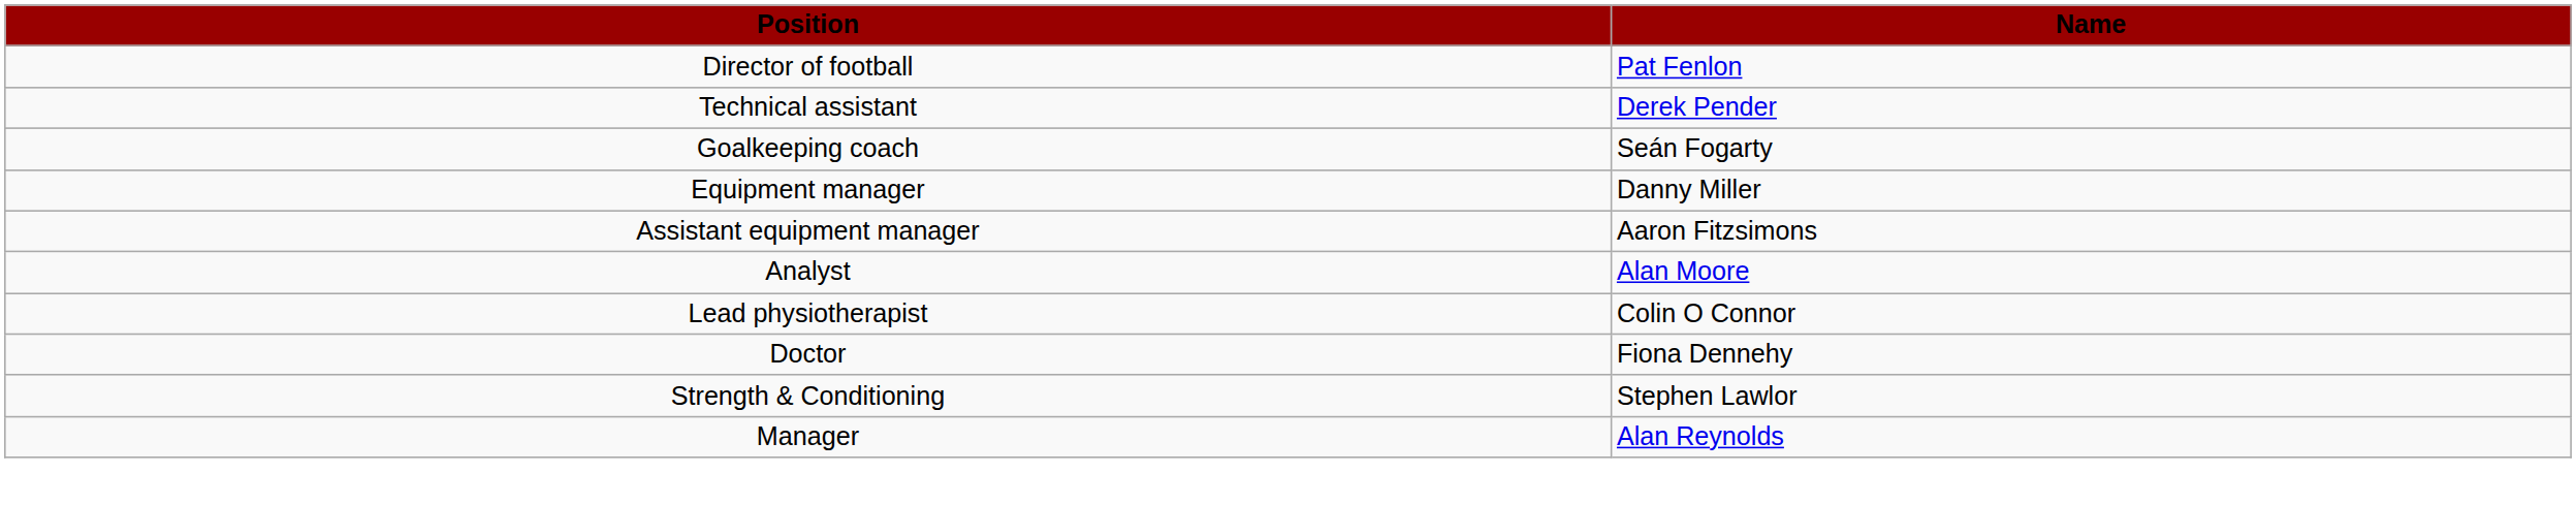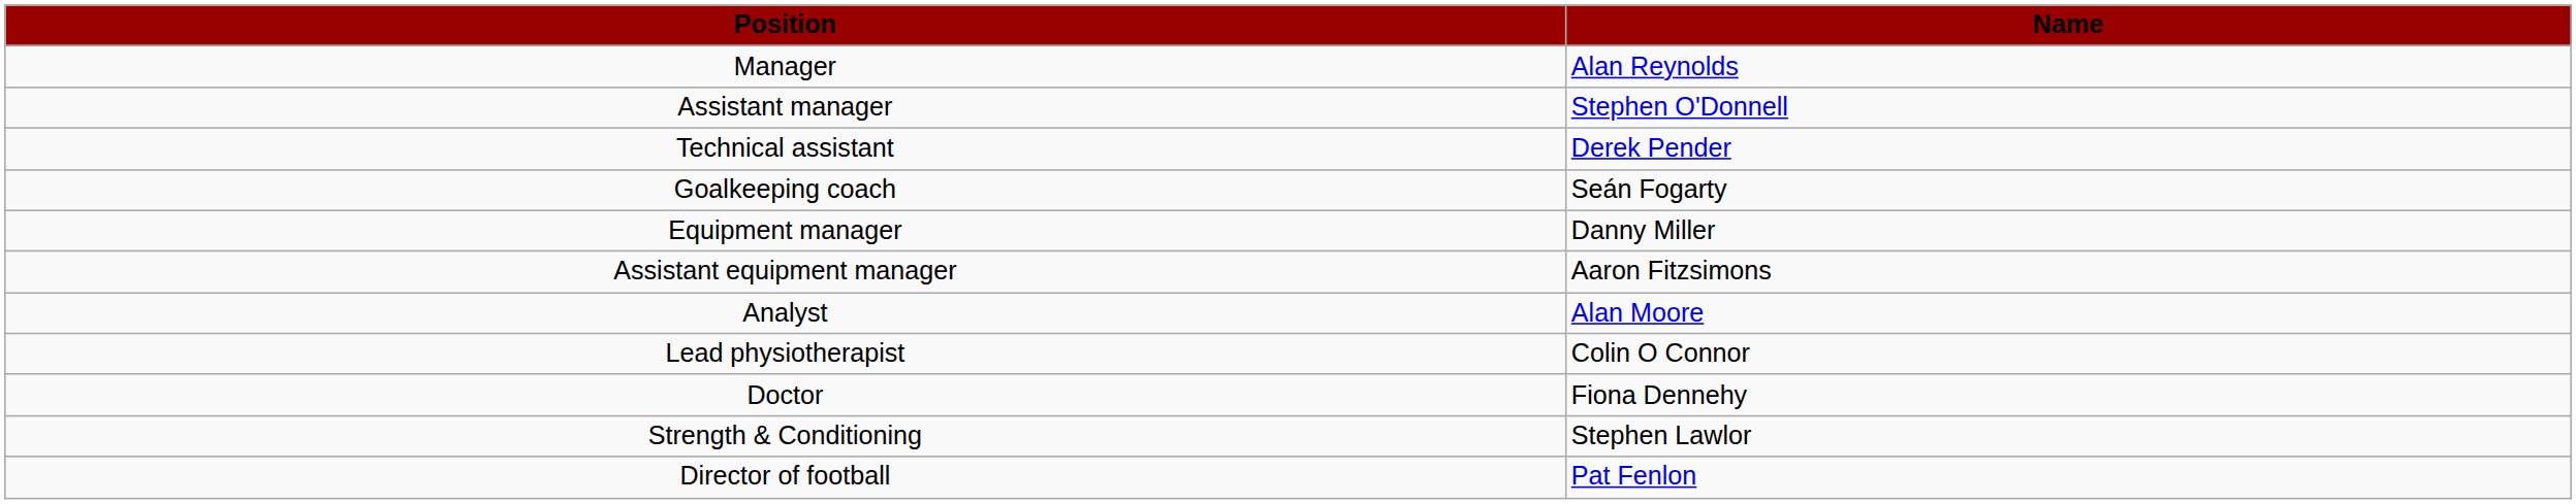 <table class="wikitable" style="text-align:center;width:100%;">
 <tr>
 <th style="background:#990000;color:#000000; text-align:center;">Position</th>
 <th style="background:#990000;color:#000000; text-align:center;">Name</th>
 </tr>
 <tr>
-<td>Director of football</td>
-<td align=left> <a href='#'>Pat Fenlon</a></td>
+<td>Manager</td>
+<td align=left> <a href='#'>Alan Reynolds</a></td>
+</tr>
+<tr>
+<td>Assistant manager</td>
+<td align=left> <a href='#'>Stephen O'Donnell</a></td>
 </tr>
 <tr>
 <td>Technical assistant</td>
 <td align=left> <a href='#'>Derek Pender</a></td>
 </tr>
 <tr>
 <td>Goalkeeping coach</td>
 <td align=left> Seán Fogarty</td>
 </tr>
 <tr>
 <td>Equipment manager</td>
 <td align=left> Danny Miller</td>
 </tr>
 <tr>
 <td>Assistant equipment manager</td>
 <td align=left>  Aaron Fitzsimons</td>
 </tr>
 <tr>
 <td>Analyst</td>
 <td align=left>  <a href='#'>Alan Moore</a></td>
 </tr>
 <tr>
 <td>Lead physiotherapist</td>
 <td align=left>  Colin O Connor</td>
 </tr>
 <tr>
 <td>Doctor</td>
 <td align=left> Fiona Dennehy</td>
 </tr>
 <tr>
 <td>Strength & Conditioning</td>
 <td align=left> Stephen Lawlor</td>
 </tr>
 <tr>
-<td>Manager</td>
-<td align=left> <a href='#'>Alan Reynolds</a></td>
+<td>Director of football</td>
+<td align=left> <a href='#'>Pat Fenlon</a></td>
 </tr>
 </table>
